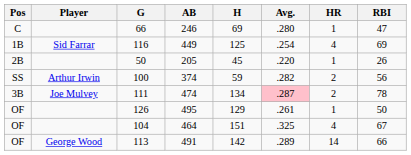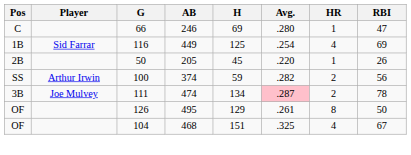 <table class="wikitable sortable">
 <tr>
 <th bgcolor="#DDDDFF" width="5%">Pos</th>
 <th bgcolor="#DDDDFF" width="16%">Player</th>
 <th bgcolor="#DDDDFF" width="9%">G</th>
 <th bgcolor="#DDDDFF" width="9%">AB</th>
 <th bgcolor="#DDDDFF" width="9%">H</th>
 <th bgcolor="#DDDDFF" width="9%">Avg.</th>
 <th bgcolor="#DDDDFF" width="9%">HR</th>
 <th bgcolor="#DDDDFF" width="9%">RBI</th>
 </tr>
 <tr align="center">
 <td>C</td>
 <td></td>
 <td>66</td>
 <td>246</td>
 <td>69</td>
 <td>.280</td>
 <td>1</td>
 <td>47</td>
 </tr>
 <tr align="center">
 <td>1B</td>
 <td><a href='#'>Sid Farrar</a></td>
 <td>116</td>
 <td>449</td>
 <td>125</td>
 <td>.254</td>
 <td>4</td>
 <td>69</td>
 </tr>
 <tr align=center>
 <td>2B</td>
 <td></td>
 <td>50</td>
 <td>205</td>
 <td>45</td>
 <td>.220</td>
 <td>1</td>
 <td>26</td>
 </tr>
 <tr align="center">
 <td>SS</td>
 <td><a href='#'>Arthur Irwin</a></td>
 <td>100</td>
 <td>374</td>
 <td>59</td>
 <td>.282</td>
 <td>2</td>
 <td>56</td>
 </tr>
 <tr align=center>
 <td>3B</td>
 <td><a href='#'>Joe Mulvey</a></td>
 <td>111</td>
 <td>474</td>
 <td>134</td>
 <td style="background: pink;">.287</td>
 <td>2</td>
 <td>78</td>
 </tr>
 <tr align=center>
 <td>OF</td>
 <td></td>
 <td>126</td>
 <td>495</td>
 <td>129</td>
 <td>.261</td>
-<td>1</td>
+<td>8</td>
 <td>50</td>
 </tr>
 <tr align="center">
 <td>OF</td>
 <td></td>
 <td>104</td>
-<td>464</td>
+<td>468</td>
 <td>151</td>
 <td>.325</td>
 <td>4</td>
 <td>67</td>
 </tr>
-<tr align="center">
-<td>OF</td>
-<td><a href='#'>George Wood</a></td>
-<td>113</td>
-<td>491</td>
-<td>142</td>
-<td>.289</td>
-<td>14</td>
-<td>66</td>
-</tr>
 </table>
